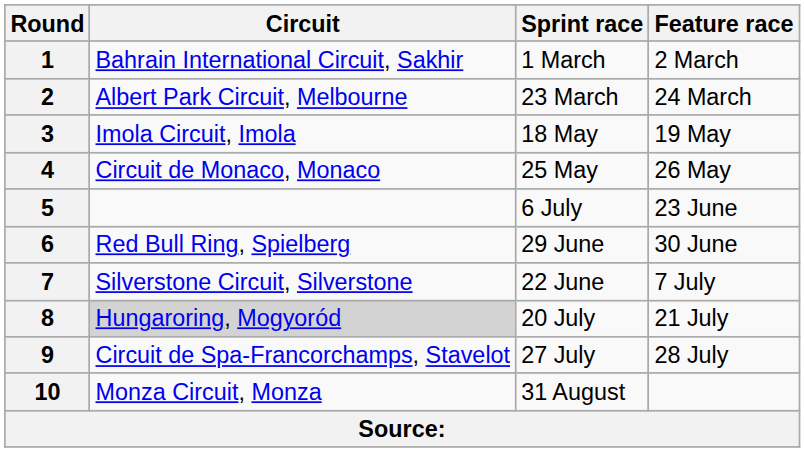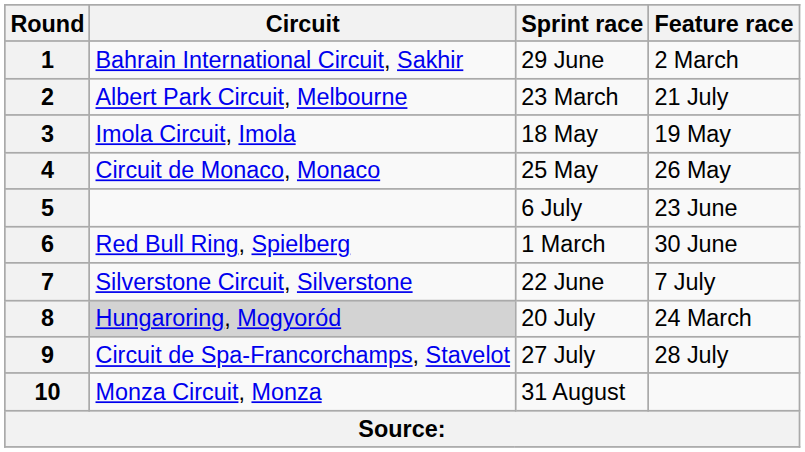 <table class="wikitable" style="font-size:85%;">
 <tr>
 <th>Round</th>
 <th>Circuit</th>
 <th nowrap="">Sprint race</th>
 <th nowrap="">Feature race</th>
 </tr>
 <tr>
 <th>1</th>
 <td> <a href='#'>Bahrain International Circuit</a>, <a href='#'>Sakhir</a></td>
-<td>1 March</td>
+<td>29 June</td>
 <td>2 March</td>
 </tr>
 <tr>
 <th>2</th>
 <td> <a href='#'>Albert Park Circuit</a>, <a href='#'>Melbourne</a></td>
 <td>23 March</td>
-<td>24 March</td>
+<td>21 July</td>
 </tr>
 <tr>
 <th>3</th>
 <td> <a href='#'>Imola Circuit</a>, <a href='#'>Imola</a></td>
 <td>18 May</td>
 <td>19 May</td>
 </tr>
 <tr>
 <th>4</th>
 <td> <a href='#'>Circuit de Monaco</a>, <a href='#'>Monaco</a></td>
 <td>25 May</td>
 <td>26 May</td>
 </tr>
 <tr>
 <th>5</th>
 <td></td>
 <td>6 July</td>
 <td>23 June</td>
 </tr>
 <tr>
 <th>6</th>
 <td nowrap=""> <a href='#'>Red Bull Ring</a>, <a href='#'>Spielberg</a></td>
-<td>29 June</td>
+<td>1 March</td>
 <td>30 June</td>
 </tr>
 <tr>
 <th>7</th>
 <td nowrap=""> <a href='#'>Silverstone Circuit</a>, <a href='#'>Silverstone</a></td>
 <td>22 June</td>
 <td>7 July</td>
 </tr>
 <tr>
 <th>8</th>
 <td nowrap="" style="background: lightgrey;"> <a href='#'>Hungaroring</a>, <a href='#'>Mogyoród</a></td>
 <td>20 July</td>
-<td>21 July</td>
+<td>24 March</td>
 </tr>
 <tr>
 <th>9</th>
 <td nowrap=""> <a href='#'>Circuit de Spa-Francorchamps</a>, <a href='#'>Stavelot</a></td>
 <td>27 July</td>
 <td>28 July</td>
 </tr>
 <tr>
 <th>10</th>
 <td nowrap=""> <a href='#'>Monza Circuit</a>, <a href='#'>Monza</a></td>
 <td>31 August</td>
 <td></td>
 </tr>
 <tr>
 <th colspan="4">Source:</th>
 </tr>
 </table>
